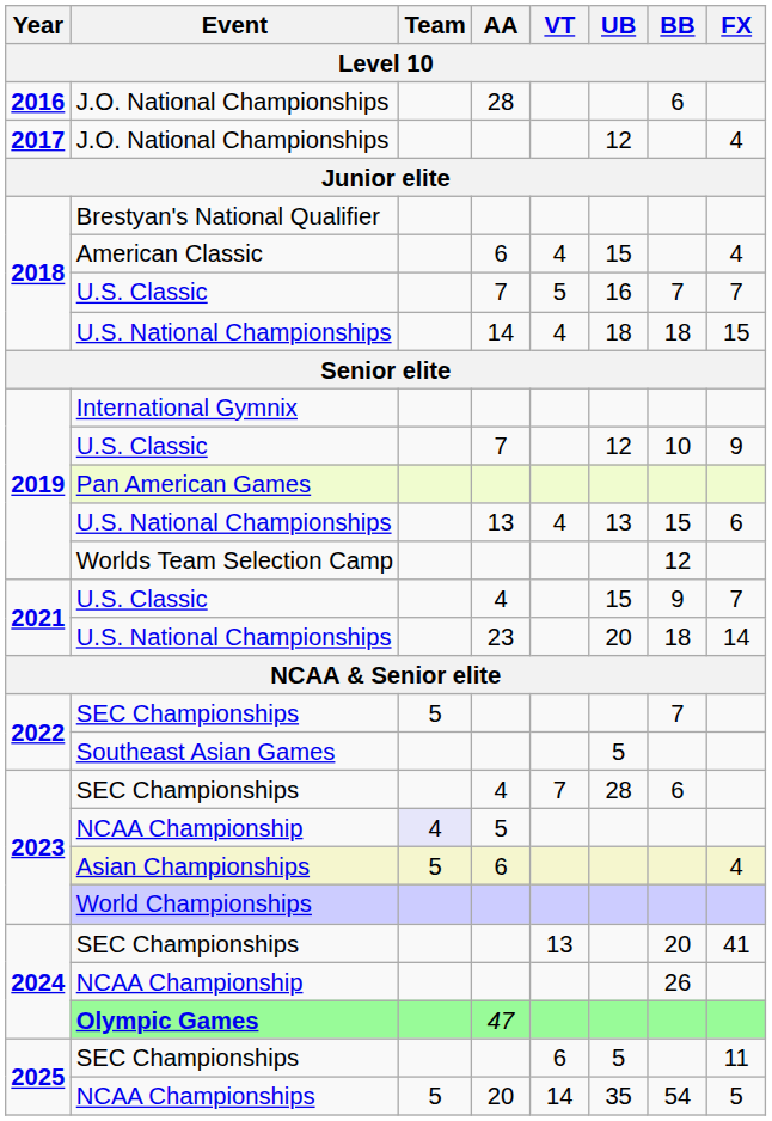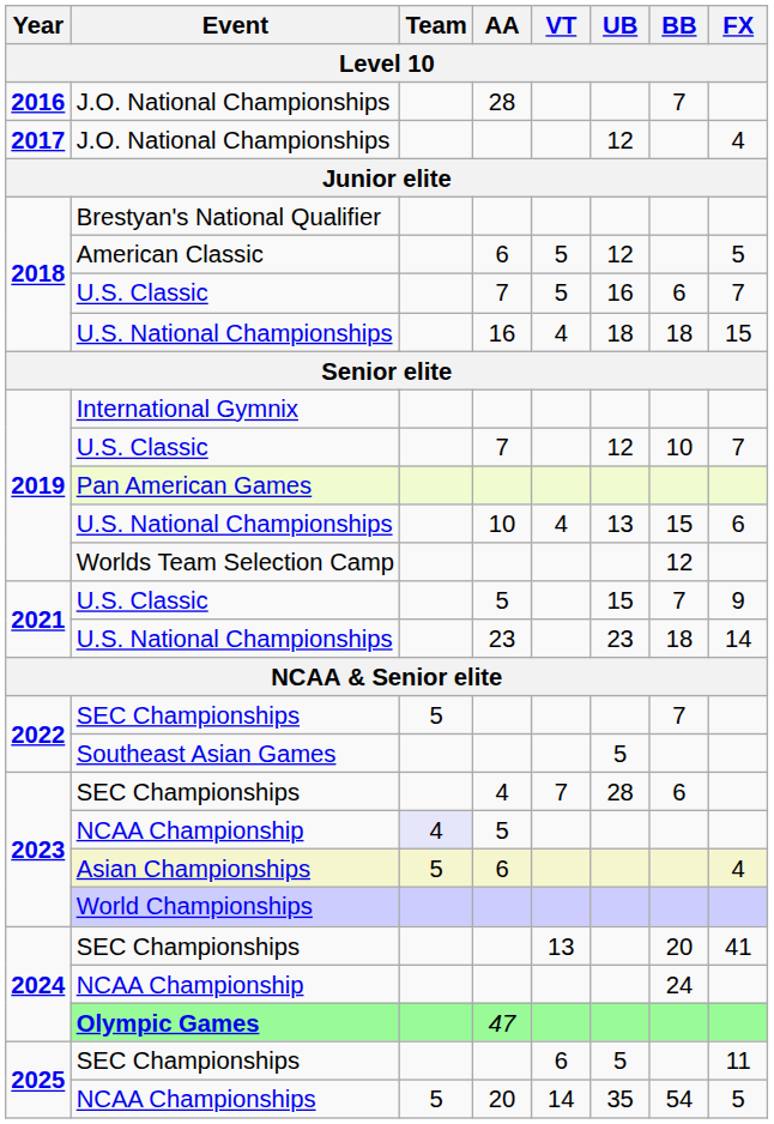 <table class="wikitable" style="text-align:center; font-size:95%;">
 <tr>
 <th align="center">Year</th>
 <th align="center">Event</th>
 <th style="width:30px;">Team</th>
 <th style="width:30px;">AA</th>
 <th style="width:30px;"><a href='#'>VT</a></th>
 <th style="width:30px;"><a href='#'>UB</a></th>
 <th style="width:30px;"><a href='#'>BB</a></th>
 <th style="width:30px;"><a href='#'>FX</a></th>
 </tr>
 <tr>
 <th colspan="8"><strong>Level 10</strong></th>
 </tr>
 <tr>
 <td rowspan="1"><strong><a href='#'>2016</a></strong></td>
 <td align=left>J.O. National Championships</td>
 <td></td>
 <td>28</td>
 <td></td>
 <td></td>
-<td>6</td>
+<td>7</td>
 <td></td>
 </tr>
 <tr>
 <td rowspan="1"><strong><a href='#'>2017</a></strong></td>
 <td align=left>J.O. National Championships</td>
 <td></td>
 <td></td>
 <td></td>
 <td>12</td>
 <td></td>
 <td>4</td>
 </tr>
 <tr>
 <th colspan="8"><strong>Junior elite</strong></th>
 </tr>
 <tr>
 <td rowspan="4"><strong><a href='#'>2018</a></strong></td>
 <td align=left>Brestyan's National Qualifier</td>
 <td></td>
 <td></td>
 <td></td>
 <td></td>
 <td></td>
 <td></td>
 </tr>
 <tr>
 <td align=left>American Classic</td>
 <td></td>
 <td>6</td>
-<td>4</td>
-<td>15</td>
+<td>5</td>
+<td>12</td>
 <td></td>
-<td>4</td>
+<td>5</td>
 </tr>
 <tr>
 <td align=left><a href='#'>U.S. Classic</a></td>
 <td></td>
 <td>7</td>
 <td>5</td>
 <td>16</td>
-<td>7</td>
+<td>6</td>
 <td>7</td>
 </tr>
 <tr>
 <td align=left><a href='#'>U.S. National Championships</a></td>
 <td></td>
-<td>14</td>
+<td>16</td>
 <td>4</td>
 <td>18</td>
 <td>18</td>
 <td>15</td>
 </tr>
 <tr>
 <th colspan="8"><strong>Senior elite</strong> </th>
 </tr>
 <tr>
 <td rowspan="5"><strong><a href='#'>2019</a></strong></td>
 <td align=left><a href='#'>International Gymnix</a></td>
 <td></td>
 <td></td>
 <td></td>
 <td></td>
 <td></td>
 <td></td>
 </tr>
 <tr>
 <td align=left><a href='#'>U.S. Classic</a></td>
 <td></td>
 <td>7</td>
 <td></td>
 <td>12</td>
 <td>10</td>
-<td>9</td>
+<td>7</td>
 </tr>
 <tr bgcolor=#f0fccf>
 <td align=left><a href='#'>Pan American Games</a></td>
 <td></td>
 <td></td>
 <td></td>
 <td></td>
 <td></td>
 <td></td>
 </tr>
 <tr>
 <td align=left><a href='#'>U.S. National Championships</a></td>
 <td></td>
-<td>13</td>
+<td>10</td>
 <td>4</td>
 <td>13</td>
 <td>15</td>
 <td>6</td>
 </tr>
 <tr>
 <td align=left>Worlds Team Selection Camp</td>
 <td></td>
 <td></td>
 <td></td>
 <td></td>
 <td>12</td>
 <td></td>
 </tr>
 <tr>
 <td rowspan="2"><strong><a href='#'>2021</a></strong></td>
 <td align=left><a href='#'>U.S. Classic</a></td>
 <td></td>
-<td>4</td>
+<td>5</td>
 <td></td>
 <td>15</td>
+<td>7</td>
 <td>9</td>
-<td>7</td>
 </tr>
 <tr>
 <td align=left><a href='#'>U.S. National Championships</a></td>
 <td></td>
 <td>23</td>
 <td></td>
-<td>20</td>
+<td>23</td>
 <td>18</td>
 <td>14</td>
 </tr>
 <tr>
 <th colspan ="8"><strong>NCAA</strong>  & <strong>Senior elite</strong> </th>
 </tr>
 <tr>
 <td rowspan="2"><strong><a href='#'>2022</a></strong></td>
 <td align=left><a href='#'>SEC Championships</a></td>
 <td>5</td>
 <td></td>
 <td></td>
 <td></td>
 <td>7</td>
 <td></td>
 </tr>
 <tr>
 <td align=left><a href='#'>Southeast Asian Games</a></td>
 <td></td>
 <td></td>
 <td></td>
 <td>5</td>
 <td></td>
 <td></td>
 </tr>
 <tr>
 <td rowspan="4"><strong><a href='#'>2023</a></strong></td>
 <td align=left>SEC Championships</td>
 <td></td>
 <td>4</td>
 <td>7</td>
 <td>28</td>
 <td>6</td>
 <td></td>
 </tr>
 <tr>
 <td align=left><a href='#'>NCAA Championship</a></td>
 <td style="background: lavender;">4</td>
 <td>5</td>
 <td></td>
 <td></td>
 <td></td>
 <td></td>
 </tr>
 <tr bgcolor=#F5F6CE>
 <td align=left><a href='#'>Asian Championships</a></td>
 <td>5</td>
 <td>6</td>
 <td></td>
 <td></td>
 <td></td>
 <td>4</td>
 </tr>
 <tr bgcolor=#CCCCFF>
 <td align=left><a href='#'>World Championships</a></td>
 <td></td>
 <td></td>
 <td></td>
 <td></td>
 <td></td>
 <td></td>
 </tr>
 <tr>
 <td rowspan="3"><strong><a href='#'>2024</a></strong></td>
 <td align=left>SEC Championships</td>
 <td></td>
 <td></td>
 <td>13</td>
 <td></td>
 <td>20</td>
 <td>41</td>
 </tr>
 <tr>
 <td align=left><a href='#'>NCAA Championship</a></td>
 <td></td>
 <td></td>
 <td></td>
 <td></td>
-<td>26</td>
+<td>24</td>
 <td></td>
 </tr>
 <tr bgcolor=98FB98>
 <td align=left><strong><a href='#'>Olympic Games</a></strong></td>
 <td></td>
 <td><em>47</em></td>
 <td></td>
 <td></td>
 <td></td>
 <td></td>
 </tr>
 <tr>
 <td rowspan="2"><strong><a href='#'>2025</a></strong></td>
 <td align=left>SEC Championships</td>
 <td></td>
 <td></td>
 <td>6</td>
 <td>5</td>
 <td></td>
 <td>11</td>
 </tr>
 <tr>
 <td align=left><a href='#'>NCAA Championships</a></td>
 <td>5</td>
 <td>20</td>
 <td>14</td>
 <td>35</td>
 <td>54</td>
 <td>5</td>
 </tr>
 </table>
